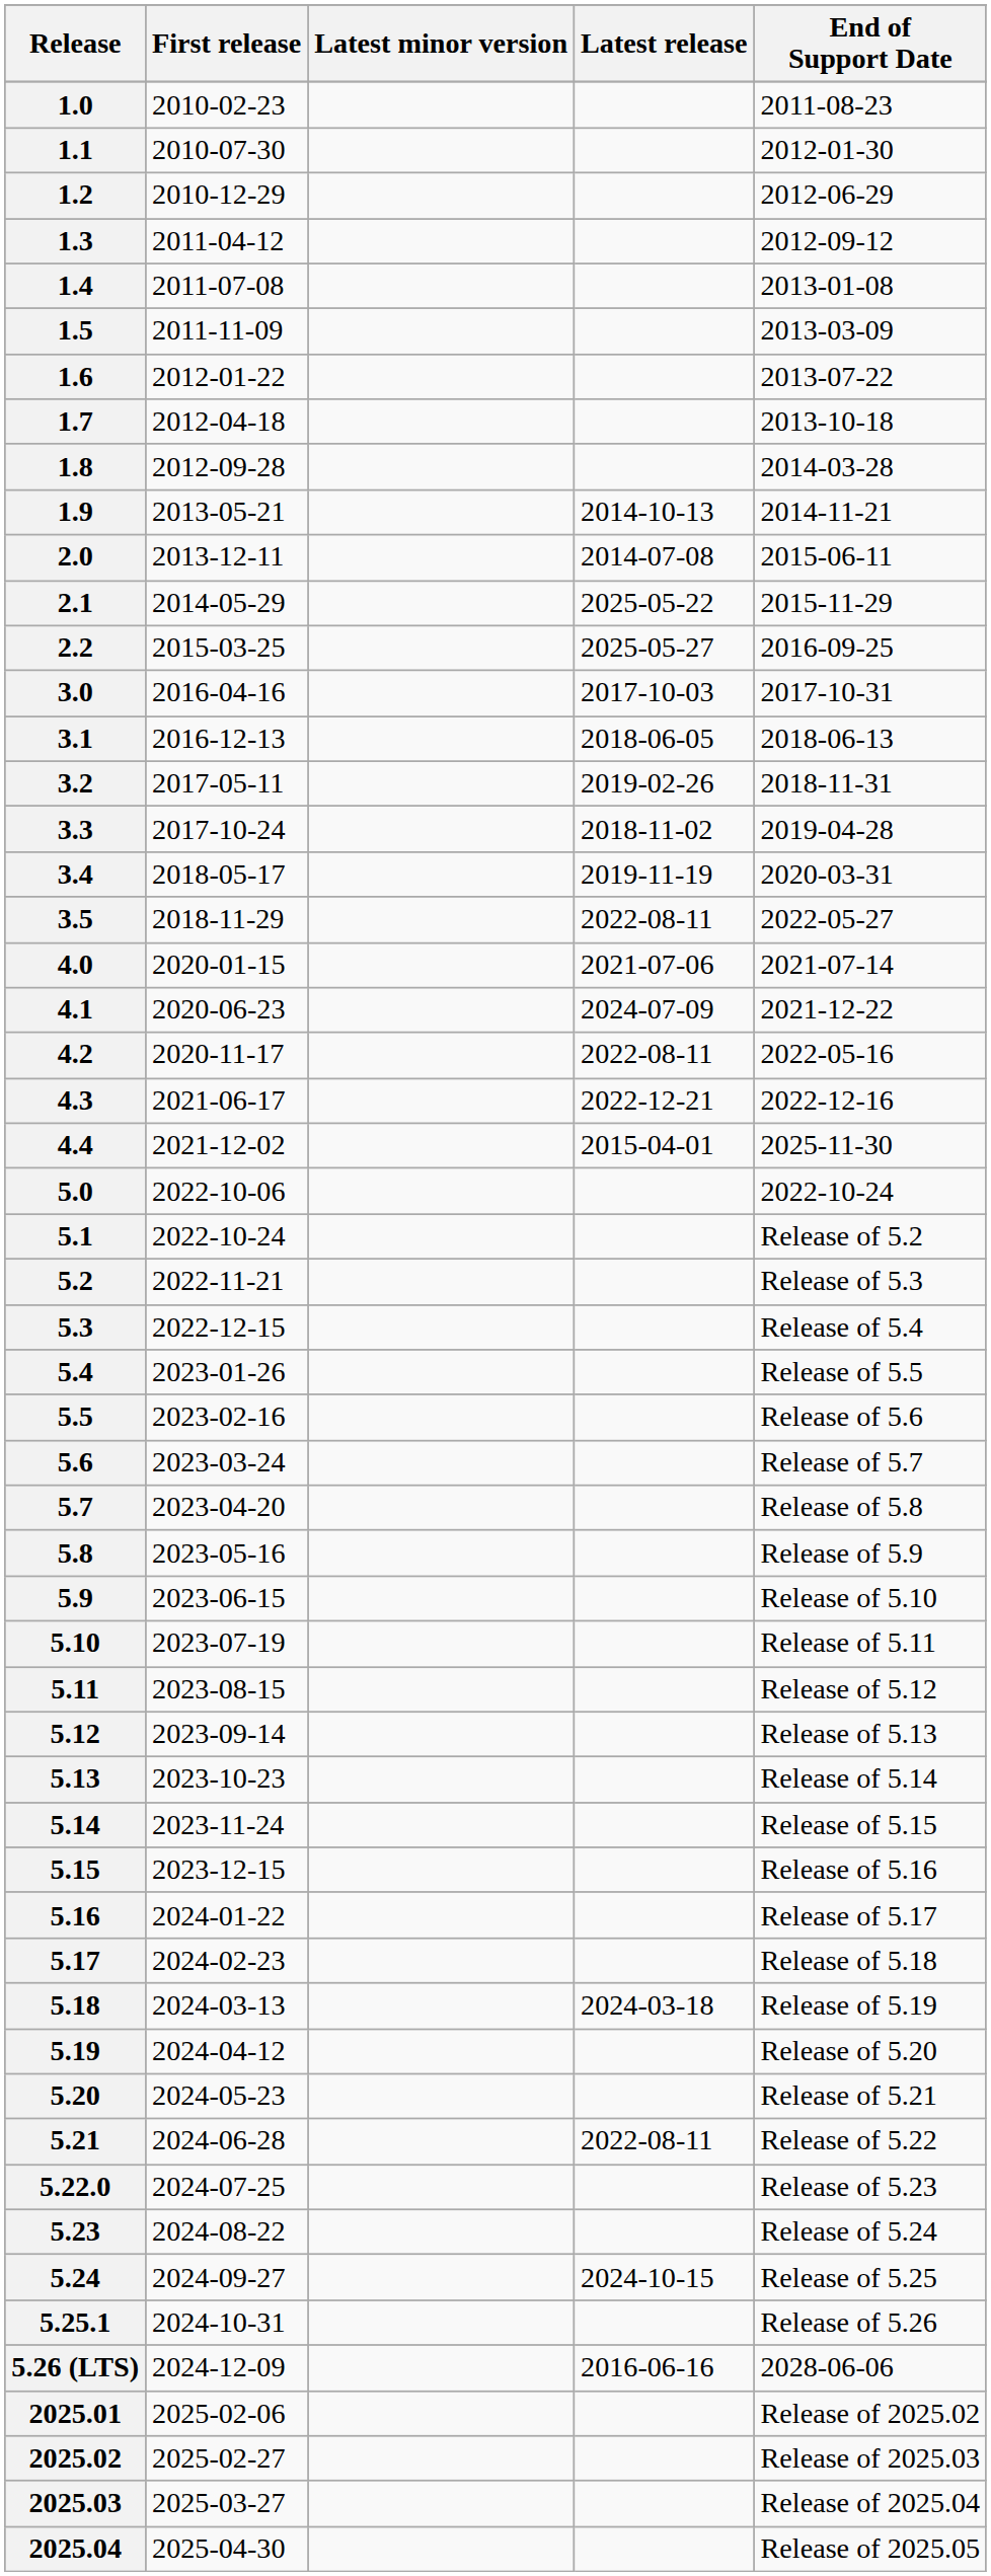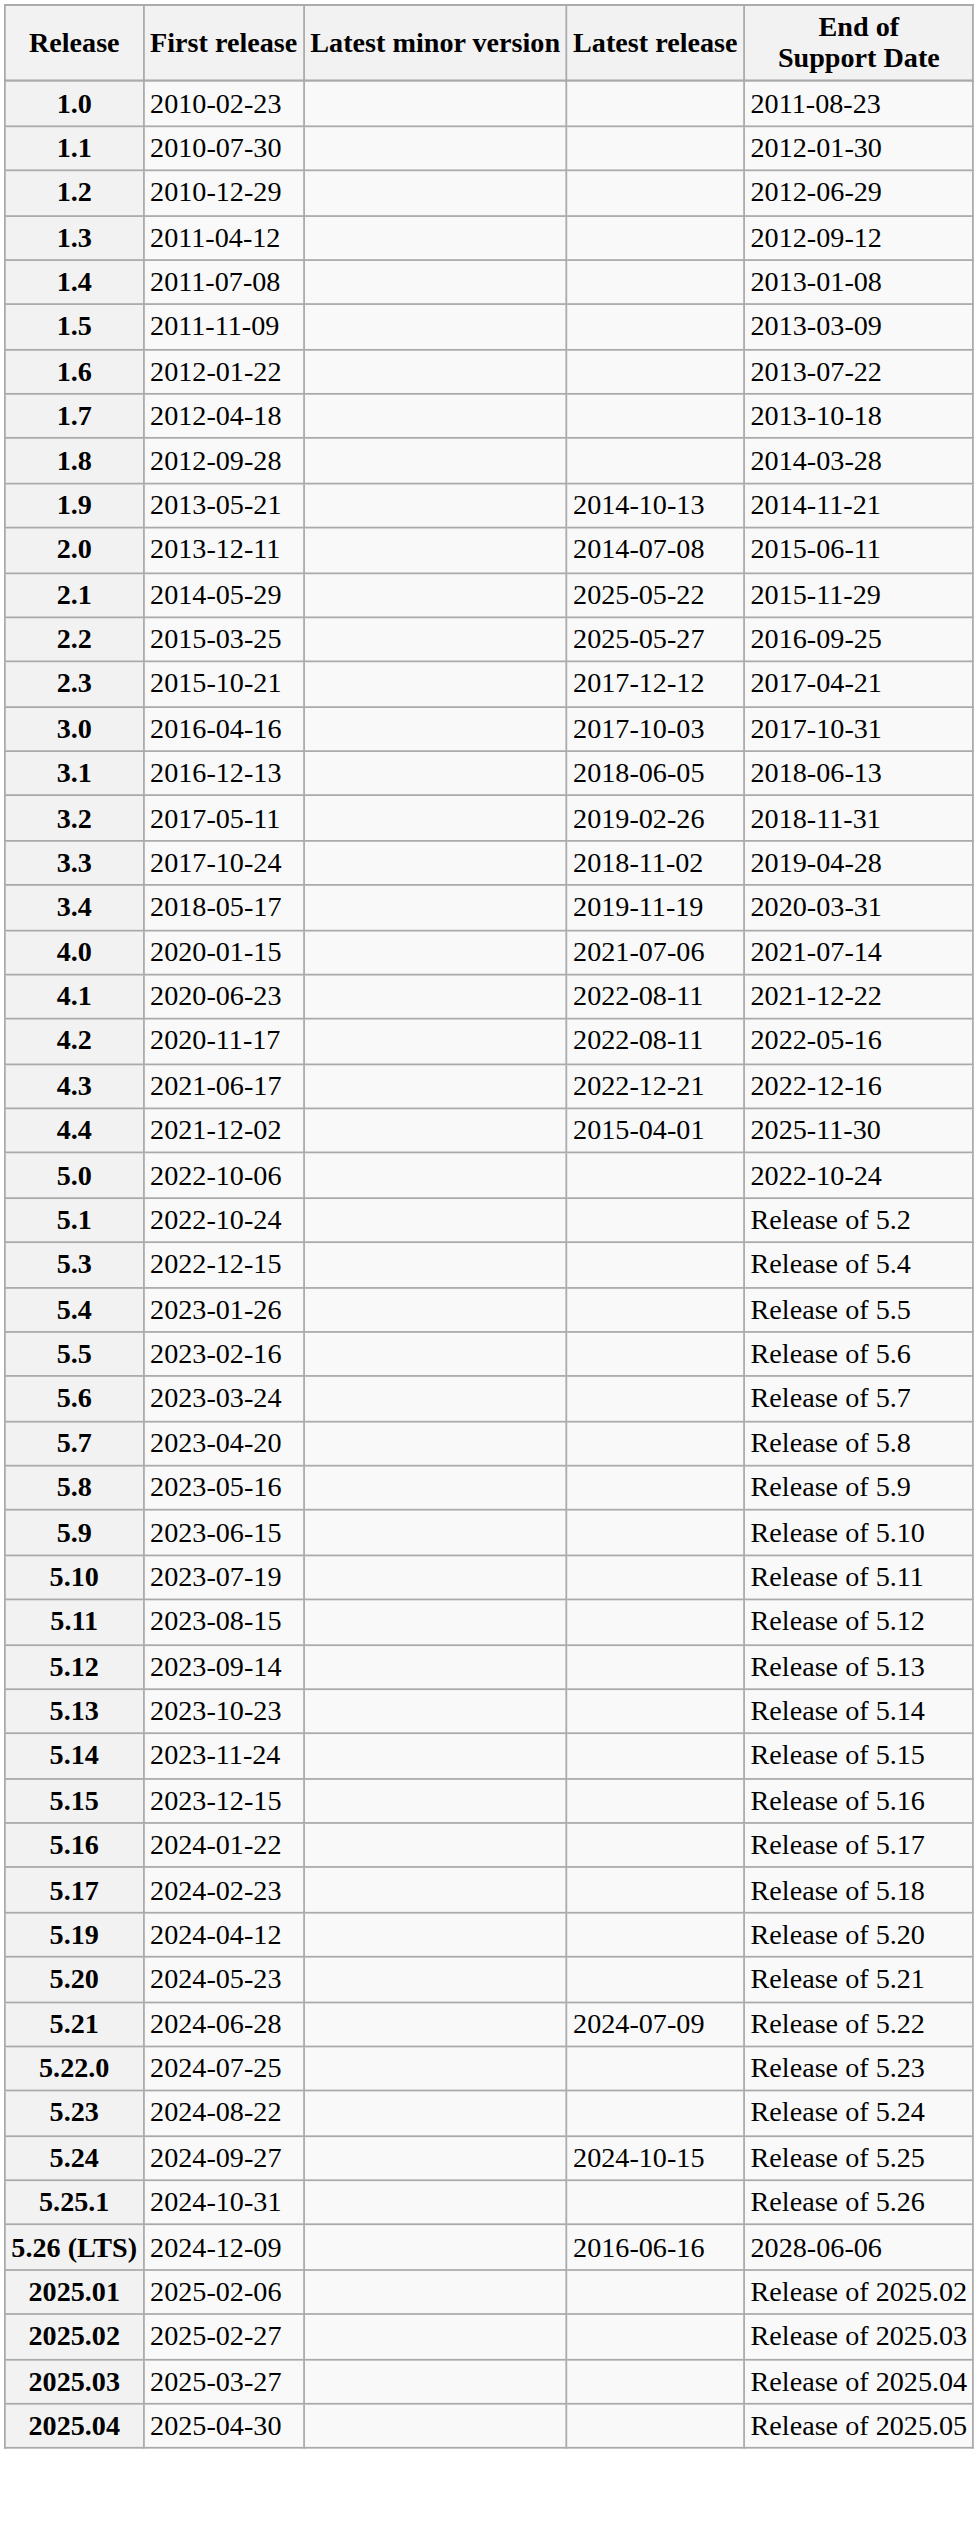 <table class="wikitable mw-collapsible">
 <tr>
 </tr>
 <tr>
 <th scope="col">Release</th>
 <th scope="col">First release</th>
 <th scope="col">Latest minor version</th>
 <th scope="col">Latest release</th>
 <th scope="col">End of<br>Support Date</th>
 </tr>
 <tr>
 </tr>
 <tr>
 <th scope="row">1.0</th>
 <td style=white-space:nowrap>2010-02-23</td>
 <td></td>
 <td></td>
 <td>2011-08-23</td>
 </tr>
 <tr>
 <th scope="row">1.1</th>
 <td style=white-space:nowrap>2010-07-30</td>
 <td></td>
 <td></td>
 <td>2012-01-30</td>
 </tr>
 <tr>
 <th scope="row">1.2</th>
 <td style=white-space:nowrap>2010-12-29</td>
 <td></td>
 <td></td>
 <td>2012-06-29</td>
 </tr>
 <tr>
 <th scope="row">1.3</th>
 <td style=white-space:nowrap>2011-04-12</td>
 <td></td>
 <td></td>
 <td>2012-09-12</td>
 </tr>
 <tr>
 <th scope="row">1.4</th>
 <td style=white-space:nowrap>2011-07-08</td>
 <td></td>
 <td></td>
 <td>2013-01-08</td>
 </tr>
 <tr>
 <th scope="row">1.5</th>
 <td style=white-space:nowrap>2011-11-09</td>
 <td></td>
 <td></td>
 <td>2013-03-09</td>
 </tr>
 <tr>
 <th scope="row">1.6</th>
 <td style=white-space:nowrap>2012-01-22</td>
 <td></td>
 <td></td>
 <td>2013-07-22</td>
 </tr>
 <tr>
 <th scope="row">1.7</th>
 <td style=white-space:nowrap>2012-04-18</td>
 <td></td>
 <td></td>
 <td>2013-10-18</td>
 </tr>
 <tr>
 <th scope="row">1.8</th>
 <td style=white-space:nowrap>2012-09-28</td>
 <td></td>
 <td></td>
 <td>2014-03-28</td>
 </tr>
 <tr>
 <th scope="row">1.9</th>
 <td style=white-space:nowrap>2013-05-21</td>
 <td></td>
 <td>2014-10-13</td>
 <td>2014-11-21</td>
 </tr>
 <tr>
 <th scope="row">2.0</th>
 <td style=white-space:nowrap>2013-12-11</td>
 <td></td>
 <td>2014-07-08</td>
 <td>2015-06-11</td>
 </tr>
 <tr>
 <th scope="row">2.1</th>
 <td style=white-space:nowrap>2014-05-29</td>
 <td></td>
 <td>2025-05-22</td>
 <td>2015-11-29</td>
 </tr>
 <tr>
 <th scope="row">2.2</th>
 <td style=white-space:nowrap>2015-03-25</td>
 <td></td>
 <td>2025-05-27</td>
 <td>2016-09-25</td>
 </tr>
 <tr>
+<th scope="row">2.3</th>
+<td style=white-space:nowrap>2015-10-21</td>
+<td></td>
+<td>2017-12-12</td>
+<td>2017-04-21</td>
+</tr>
+<tr>
 <th scope="row">3.0</th>
 <td style=white-space:nowrap>2016-04-16</td>
 <td></td>
 <td>2017-10-03</td>
 <td>2017-10-31</td>
 </tr>
 <tr>
 <th scope="row">3.1</th>
 <td style=white-space:nowrap>2016-12-13</td>
 <td></td>
 <td>2018-06-05</td>
 <td>2018-06-13</td>
 </tr>
 <tr>
 <th scope="row">3.2</th>
 <td style=white-space:nowrap>2017-05-11</td>
 <td></td>
 <td>2019-02-26</td>
 <td>2018-11-31</td>
 </tr>
 <tr>
 <th scope="row">3.3</th>
 <td style=white-space:nowrap>2017-10-24</td>
 <td></td>
 <td>2018-11-02</td>
 <td>2019-04-28</td>
 </tr>
 <tr>
 <th scope="row">3.4</th>
 <td style=white-space:nowrap>2018-05-17</td>
 <td></td>
 <td>2019-11-19</td>
 <td>2020-03-31</td>
 </tr>
 <tr>
-<th scope="row">3.5</th>
-<td style=white-space:nowrap>2018-11-29</td>
-<td></td>
-<td>2022-08-11</td>
-<td>2022-05-27</td>
-</tr>
-<tr>
 <th scope="row">4.0</th>
 <td style=white-space:nowrap>2020-01-15</td>
 <td></td>
 <td>2021-07-06</td>
 <td>2021-07-14</td>
 </tr>
 <tr>
 <th scope="row">4.1</th>
 <td style=white-space:nowrap>2020-06-23</td>
 <td></td>
-<td>2024-07-09</td>
+<td>2022-08-11</td>
 <td>2021-12-22</td>
 </tr>
 <tr>
 <th scope="row">4.2</th>
 <td style=white-space:nowrap>2020-11-17</td>
 <td></td>
 <td>2022-08-11</td>
 <td>2022-05-16</td>
 </tr>
 <tr>
 <th scope="row">4.3</th>
 <td style=white-space:nowrap>2021-06-17</td>
 <td></td>
 <td>2022-12-21</td>
 <td>2022-12-16</td>
 </tr>
 <tr>
 <th scope="row">4.4</th>
 <td style=white-space:nowrap>2021-12-02</td>
 <td></td>
 <td>2015-04-01</td>
 <td>2025-11-30</td>
 </tr>
 <tr>
 <th scope="row">5.0</th>
 <td style=white-space:nowrap>2022-10-06</td>
 <td></td>
 <td></td>
 <td>2022-10-24</td>
 </tr>
 <tr>
 <th scope="row">5.1</th>
 <td style=white-space:nowrap>2022-10-24</td>
 <td></td>
 <td></td>
 <td>Release of 5.2</td>
-</tr>
-<tr>
-<th scope="row">5.2</th>
-<td style=white-space:nowrap>2022-11-21</td>
-<td></td>
-<td></td>
-<td>Release of 5.3</td>
 </tr>
 <tr>
 <th scope="row">5.3</th>
 <td style=white-space:nowrap>2022-12-15</td>
 <td></td>
 <td></td>
 <td>Release of 5.4</td>
 </tr>
 <tr>
 <th scope="row">5.4</th>
 <td style=white-space:nowrap>2023-01-26</td>
 <td></td>
 <td></td>
 <td>Release of 5.5</td>
 </tr>
 <tr>
 <th scope="row">5.5</th>
 <td style=white-space:nowrap>2023-02-16</td>
 <td></td>
 <td></td>
 <td>Release of 5.6</td>
 </tr>
 <tr>
 <th scope="row">5.6</th>
 <td style=white-space:nowrap>2023-03-24</td>
 <td></td>
 <td></td>
 <td>Release of 5.7</td>
 </tr>
 <tr>
 <th scope="row">5.7</th>
 <td style=white-space:nowrap>2023-04-20</td>
 <td></td>
 <td></td>
 <td>Release of 5.8</td>
 </tr>
 <tr>
 <th scope="row">5.8</th>
 <td style=white-space:nowrap>2023-05-16</td>
 <td></td>
 <td></td>
 <td>Release of 5.9</td>
 </tr>
 <tr>
 <th scope="row">5.9</th>
 <td style=white-space:nowrap>2023-06-15</td>
 <td></td>
 <td></td>
 <td>Release of 5.10</td>
 </tr>
 <tr>
 <th scope="row">5.10</th>
 <td style=white-space:nowrap>2023-07-19</td>
 <td></td>
 <td></td>
 <td>Release of 5.11</td>
 </tr>
 <tr>
 <th scope="row">5.11</th>
 <td style=white-space:nowrap>2023-08-15</td>
 <td></td>
 <td></td>
 <td>Release of 5.12</td>
 </tr>
 <tr>
 <th scope="row">5.12</th>
 <td style=white-space:nowrap>2023-09-14</td>
 <td></td>
 <td></td>
 <td>Release of 5.13</td>
 </tr>
 <tr>
 <th scope="row">5.13</th>
 <td style=white-space:nowrap>2023-10-23</td>
 <td></td>
 <td></td>
 <td>Release of 5.14</td>
 </tr>
 <tr>
 <th scope="row">5.14</th>
 <td style=white-space:nowrap>2023-11-24</td>
 <td></td>
 <td></td>
 <td>Release of 5.15</td>
 </tr>
 <tr>
 <th scope="row">5.15</th>
 <td style=white-space:nowrap>2023-12-15</td>
 <td></td>
 <td></td>
 <td>Release of 5.16</td>
 </tr>
 <tr>
 <th scope="row">5.16</th>
 <td style=white-space:nowrap>2024-01-22</td>
 <td></td>
 <td></td>
 <td>Release of 5.17</td>
 </tr>
 <tr>
 <th scope="row">5.17</th>
 <td style=white-space:nowrap>2024-02-23</td>
 <td></td>
 <td></td>
 <td>Release of 5.18</td>
 </tr>
 <tr>
-<th scope="row">5.18</th>
-<td style=white-space:nowrap>2024-03-13</td>
-<td></td>
-<td>2024-03-18</td>
-<td>Release of 5.19</td>
-</tr>
-<tr>
 <th scope="row">5.19</th>
 <td style=white-space:nowrap>2024-04-12</td>
 <td></td>
 <td></td>
 <td>Release of 5.20</td>
 </tr>
 <tr>
 <th scope="row">5.20</th>
 <td style=white-space:nowrap>2024-05-23</td>
 <td></td>
 <td></td>
 <td>Release of 5.21</td>
 </tr>
 <tr>
 <th scope="row">5.21</th>
 <td style=white-space:nowrap>2024-06-28</td>
 <td></td>
-<td>2022-08-11</td>
+<td>2024-07-09</td>
 <td>Release of 5.22</td>
 </tr>
 <tr>
 <th scope="row">5.22.0</th>
 <td style=white-space:nowrap>2024-07-25</td>
 <td></td>
 <td></td>
 <td>Release of 5.23</td>
 </tr>
 <tr>
 <th scope="row">5.23</th>
 <td style=white-space:nowrap>2024-08-22</td>
 <td></td>
 <td></td>
 <td>Release of 5.24</td>
 </tr>
 <tr>
 <th scope="row">5.24</th>
 <td style=white-space:nowrap>2024-09-27</td>
 <td></td>
 <td>2024-10-15</td>
 <td>Release of 5.25</td>
 </tr>
 <tr>
 <th scope="row">5.25.1</th>
 <td style=white-space:nowrap>2024-10-31</td>
 <td></td>
 <td></td>
 <td>Release of 5.26</td>
 </tr>
 <tr>
 <th scope="row">5.26 (LTS)</th>
 <td style=white-space:nowrap>2024-12-09</td>
 <td></td>
 <td>2016-06-16</td>
 <td>2028-06-06</td>
 </tr>
 <tr>
 <th scope="row">2025.01</th>
 <td style=white-space:nowrap>2025-02-06</td>
 <td></td>
 <td></td>
 <td>Release of 2025.02</td>
 </tr>
 <tr>
 <th scope="row">2025.02</th>
 <td style=white-space:nowrap>2025-02-27</td>
 <td></td>
 <td></td>
 <td>Release of 2025.03</td>
 </tr>
 <tr>
 <th scope="row">2025.03</th>
 <td style=white-space:nowrap>2025-03-27</td>
 <td></td>
 <td></td>
 <td>Release of 2025.04</td>
 </tr>
 <tr>
 <th scope="row">2025.04</th>
 <td style=white-space:nowrap>2025-04-30</td>
 <td></td>
 <td></td>
 <td>Release of 2025.05</td>
 </tr>
 </table>
